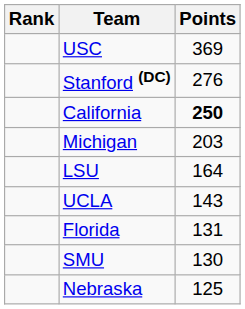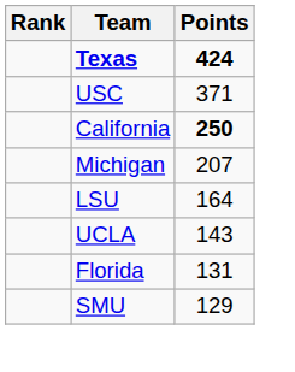 <table class="wikitable sortable" style="text-align:center">
 <tr>
 <th>Rank</th>
 <th>Team</th>
 <th>Points</th>
 </tr>
 <tr>
 <td></td>
-<td align=left><a href='#'>USC</a></td>
-<td>369</td>
+<td align=left><strong><a href='#'>Texas</a></strong></td>
+<td><strong>424</strong></td>
 </tr>
 <tr>
 <td></td>
-<td align=left><a href='#'>Stanford</a> <sup><strong>(DC)</strong></sup></td>
-<td>276</td>
+<td align=left><a href='#'>USC</a></td>
+<td>371</td>
 </tr>
 <tr>
 <td></td>
 <td align=left><a href='#'>California</a></td>
 <td><strong>250</strong></td>
 </tr>
 <tr>
 <td></td>
 <td align=left><a href='#'>Michigan</a></td>
-<td>203</td>
+<td>207</td>
 </tr>
 <tr>
 <td></td>
 <td align=left><a href='#'>LSU</a></td>
 <td>164</td>
 </tr>
 <tr>
 <td></td>
 <td align=left><a href='#'>UCLA</a></td>
 <td>143</td>
 </tr>
 <tr>
 <td></td>
 <td align=left><a href='#'>Florida</a></td>
 <td>131</td>
 </tr>
 <tr>
 <td></td>
 <td align=left><a href='#'>SMU</a></td>
-<td>130</td>
-</tr>
-<tr>
-<td></td>
-<td align=left><a href='#'>Nebraska</a></td>
-<td>125</td>
+<td>129</td>
 </tr>
 </table>
